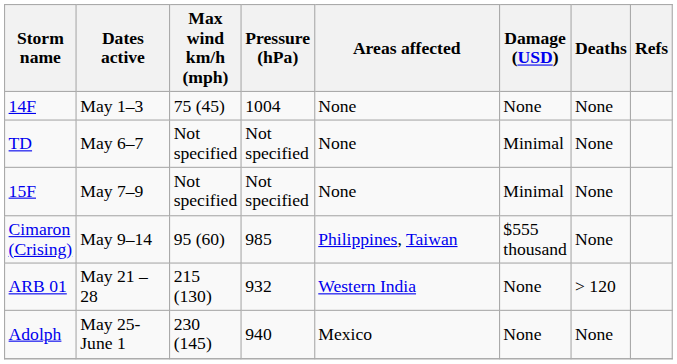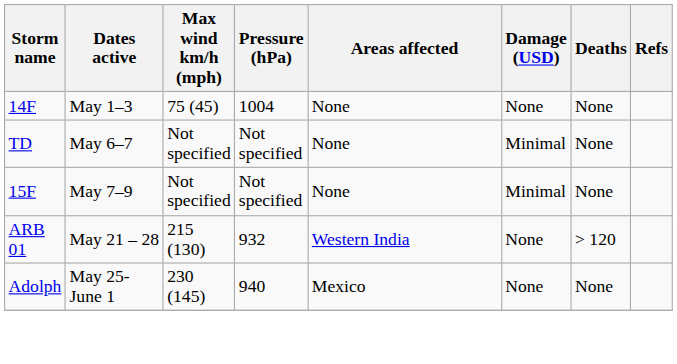 <table class="wikitable sortable">
 <tr>
 <th width="5%">Storm name</th>
 <th width="15%">Dates active</th>
 <th width="10%">Max wind<br>km/h (mph)</th>
 <th width="5%">Pressure<br>(hPa)</th>
 <th width="30%">Areas affected</th>
 <th width="10%">Damage<br>(<a href='#'>USD</a>)</th>
 <th width="5%">Deaths</th>
 <th width="5%">Refs</th>
 </tr>
 <tr>
 <td><a href='#'>14F</a></td>
 <td>May 1–3</td>
 <td>75 (45)</td>
 <td>1004</td>
 <td>None</td>
 <td>None</td>
 <td>None</td>
 <td></td>
 </tr>
 <tr>
 <td><a href='#'>TD</a></td>
 <td>May 6–7</td>
 <td>Not specified</td>
 <td>Not specified</td>
 <td>None</td>
 <td>Minimal</td>
 <td>None</td>
 <td></td>
 </tr>
 <tr>
 <td><a href='#'>15F</a></td>
 <td>May 7–9</td>
 <td>Not specified</td>
 <td>Not specified</td>
 <td>None</td>
 <td>Minimal</td>
 <td>None</td>
 <td></td>
 </tr>
 <tr>
-<td><a href='#'>Cimaron (Crising)</a></td>
-<td>May 9–14</td>
-<td>95 (60)</td>
-<td>985</td>
-<td><a href='#'>Philippines</a>, <a href='#'>Taiwan</a></td>
-<td>$555 thousand</td>
-<td>None</td>
-<td></td>
-</tr>
-<tr>
 <td><a href='#'>ARB 01</a></td>
 <td>May 21 – 28</td>
 <td>215 (130)</td>
 <td>932</td>
 <td><a href='#'>Western India</a></td>
 <td>None</td>
 <td>> 120</td>
 <td></td>
 </tr>
 <tr>
 <td><a href='#'>Adolph</a></td>
 <td>May 25- June 1</td>
 <td>230 (145)</td>
 <td>940</td>
 <td>Mexico</td>
 <td>None</td>
 <td>None</td>
 <td></td>
 </tr>
 <tr>
 </tr>
 </table>
